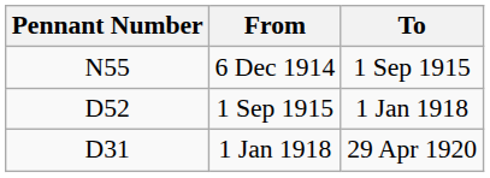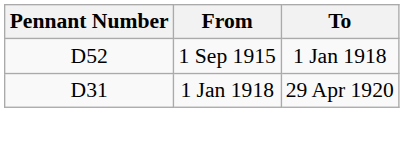 <table class="wikitable" style="text-align:center">
 <tr>
 <th>Pennant Number</th>
 <th>From</th>
 <th>To</th>
-</tr>
-<tr>
-<td>N55</td>
-<td>6 Dec 1914</td>
-<td>1 Sep 1915</td>
 </tr>
 <tr>
 <td>D52</td>
 <td>1 Sep 1915</td>
 <td>1 Jan 1918</td>
 </tr>
 <tr>
 <td>D31</td>
 <td>1 Jan 1918</td>
 <td>29 Apr 1920</td>
 </tr>
 </table>
